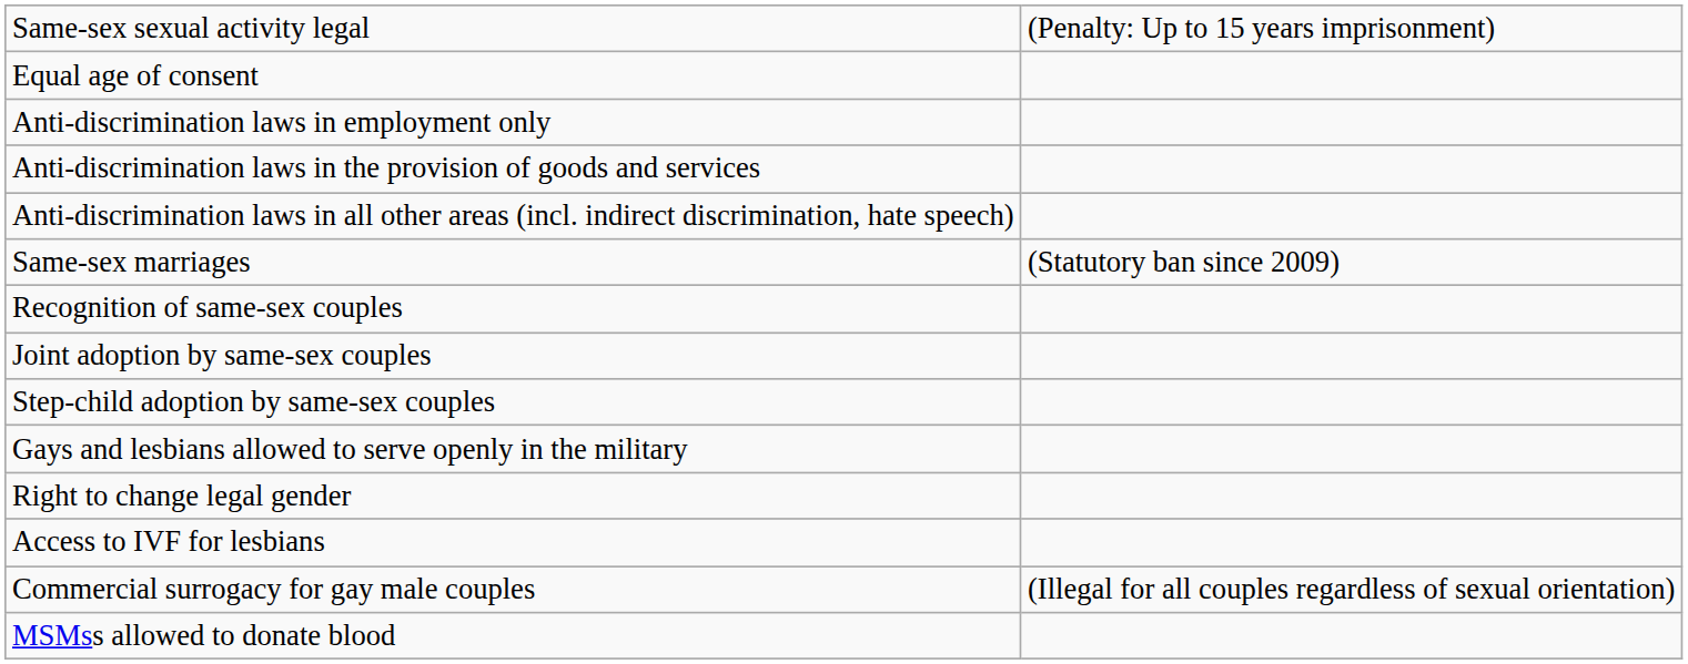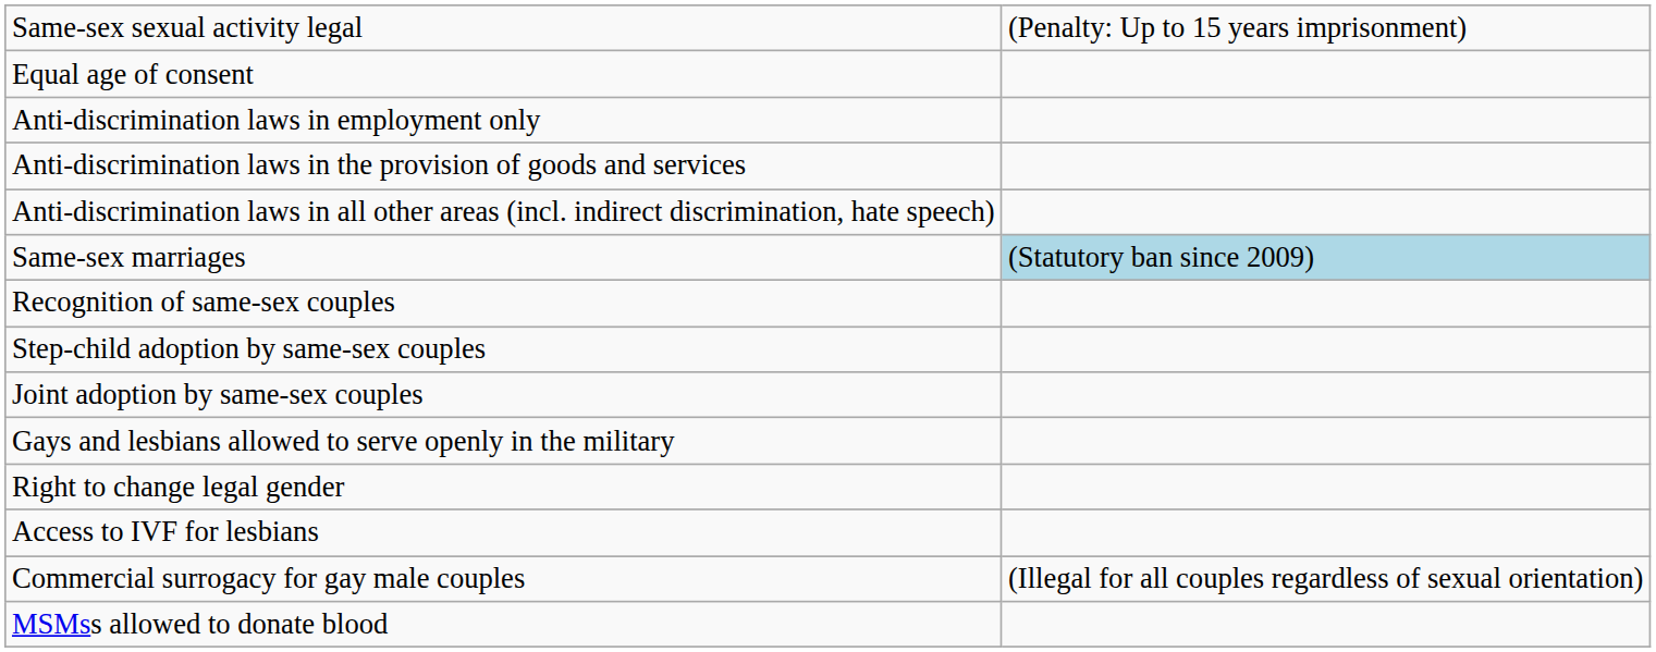 <table class="wikitable">
 <tr>
 <td>Same-sex sexual activity legal</td>
 <td> (Penalty: Up to 15 years imprisonment)</td>
 </tr>
 <tr>
 <td>Equal age of consent</td>
 <td></td>
 </tr>
 <tr>
 <td>Anti-discrimination laws in employment only</td>
 <td></td>
 </tr>
 <tr>
 <td>Anti-discrimination laws in the provision of goods and services</td>
 <td></td>
 </tr>
 <tr>
 <td>Anti-discrimination laws in all other areas (incl. indirect discrimination, hate speech)</td>
 <td></td>
 </tr>
 <tr>
 <td>Same-sex marriages</td>
-<td> (Statutory ban since 2009)</td>
+<td style="background: lightblue;"> (Statutory ban since 2009)</td>
 </tr>
 <tr>
 <td>Recognition of same-sex couples</td>
 <td></td>
 </tr>
 <tr>
-<td>Joint adoption by same-sex couples</td>
+<td>Step-child adoption by same-sex couples</td>
 <td></td>
 </tr>
 <tr>
-<td>Step-child adoption by same-sex couples</td>
+<td>Joint adoption by same-sex couples</td>
 <td></td>
 </tr>
 <tr>
 <td>Gays and lesbians allowed to serve openly in the military</td>
 <td></td>
 </tr>
 <tr>
 <td>Right to change legal gender</td>
 <td></td>
 </tr>
 <tr>
 <td>Access to IVF for lesbians</td>
 <td></td>
 </tr>
 <tr>
 <td>Commercial surrogacy for gay male couples</td>
 <td> (Illegal for all couples regardless of sexual orientation)</td>
 </tr>
 <tr>
 <td><a href='#'>MSMs</a>s allowed to donate blood</td>
 <td></td>
 </tr>
 </table>
